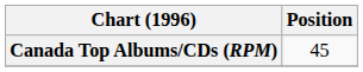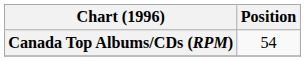 <table class="wikitable sortable plainrowheaders" style="text-align:center">
 <tr>
 <th scope="col">Chart (1996)</th>
 <th scope="col">Position</th>
 </tr>
 <tr>
 <th scope="row">Canada Top Albums/CDs (<em>RPM</em>)</th>
-<td>45</td>
+<td>54</td>
 </tr>
 <tr>
 </tr>
 </table>
